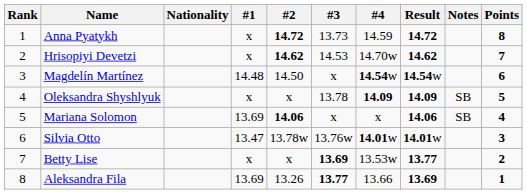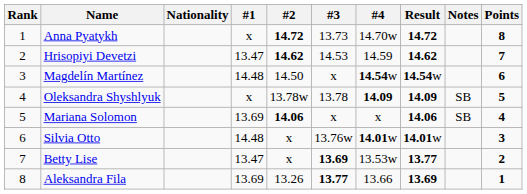 <table class="wikitable sortable" style="text-align:center">
 <tr>
 <th>Rank</th>
 <th>Name</th>
 <th>Nationality</th>
 <th>#1</th>
 <th>#2</th>
 <th>#3</th>
 <th>#4</th>
 <th>Result</th>
 <th>Notes</th>
 <th>Points</th>
 </tr>
 <tr>
 <td>1</td>
 <td align=left><a href='#'>Anna Pyatykh</a></td>
 <td align=left></td>
 <td>x</td>
 <td><strong>14.72</strong></td>
 <td>13.73</td>
-<td>14.59</td>
+<td>14.70w</td>
 <td><strong>14.72</strong></td>
 <td></td>
 <td><strong>8</strong></td>
 </tr>
 <tr>
 <td>2</td>
 <td align=left><a href='#'>Hrisopiyi Devetzi</a></td>
 <td align=left></td>
-<td>x</td>
+<td>13.47</td>
 <td><strong>14.62</strong></td>
 <td>14.53</td>
-<td>14.70w</td>
+<td>14.59</td>
 <td><strong>14.62</strong></td>
 <td></td>
 <td><strong>7</strong></td>
 </tr>
 <tr>
 <td>3</td>
 <td align=left><a href='#'>Magdelín Martínez</a></td>
 <td align=left></td>
 <td>14.48</td>
 <td>14.50</td>
 <td>x</td>
 <td><strong>14.54</strong>w</td>
 <td><strong>14.54</strong>w</td>
 <td></td>
 <td><strong>6</strong></td>
 </tr>
 <tr>
 <td>4</td>
 <td align=left><a href='#'>Oleksandra Shyshlyuk</a></td>
 <td align=left></td>
 <td>x</td>
-<td>x</td>
+<td>13.78w</td>
 <td>13.78</td>
 <td><strong>14.09</strong></td>
 <td><strong>14.09</strong></td>
 <td>SB</td>
 <td><strong>5</strong></td>
 </tr>
 <tr>
 <td>5</td>
 <td align=left><a href='#'>Mariana Solomon</a></td>
 <td align=left></td>
 <td>13.69</td>
 <td><strong>14.06</strong></td>
 <td>x</td>
 <td>x</td>
 <td><strong>14.06</strong></td>
 <td>SB</td>
 <td><strong>4</strong></td>
 </tr>
 <tr>
 <td>6</td>
 <td align=left><a href='#'>Silvia Otto</a></td>
 <td align=left></td>
-<td>13.47</td>
-<td>13.78w</td>
+<td>14.48</td>
+<td>x</td>
 <td>13.76w</td>
 <td><strong>14.01</strong>w</td>
 <td><strong>14.01</strong>w</td>
 <td></td>
 <td><strong>3</strong></td>
 </tr>
 <tr>
 <td>7</td>
 <td align=left><a href='#'>Betty Lise</a></td>
 <td align=left></td>
-<td>x</td>
+<td>13.47</td>
 <td>x</td>
 <td><strong>13.69</strong></td>
 <td>13.53w</td>
 <td><strong>13.77</strong></td>
 <td></td>
 <td><strong>2</strong></td>
 </tr>
 <tr>
 <td>8</td>
 <td align=left><a href='#'>Aleksandra Fila</a></td>
 <td align=left></td>
 <td>13.69</td>
 <td>13.26</td>
 <td><strong>13.77</strong></td>
 <td>13.66</td>
 <td><strong>13.69</strong></td>
 <td></td>
 <td><strong>1</strong></td>
 </tr>
 </table>
